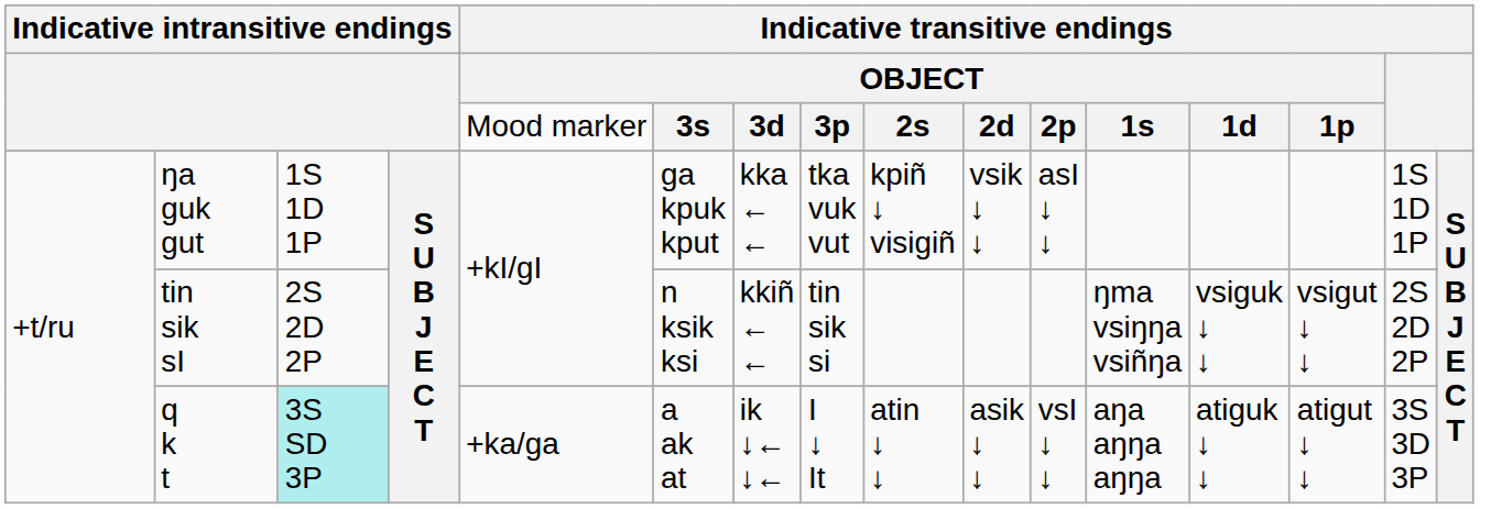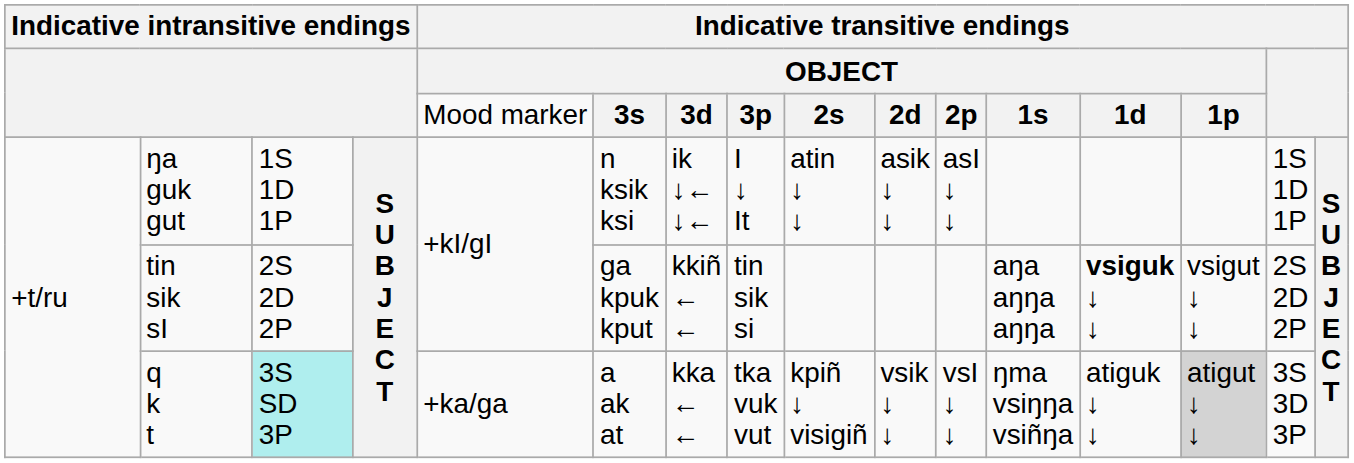 <table class="wikitable">
 <tr>
 <th colspan="4">Indicative intransitive endings</th>
 <th colspan="12">Indicative transitive endings</th>
 </tr>
 <tr>
 <th colspan="4" rowspan="2"></th>
 <th colspan="10">OBJECT</th>
 <th colspan="2" rowspan="2"></th>
 </tr>
 <tr>
 <td>Mood marker</td>
 <th>3s</th>
 <th>3d</th>
 <th>3p</th>
 <th>2s</th>
 <th>2d</th>
 <th>2p</th>
 <th>1s</th>
 <th>1d</th>
 <th>1p</th>
 </tr>
 <tr>
 <td rowspan="3">+t/ru</td>
 <td>ŋa<br>guk<br>gut</td>
 <td>1S<br>1D<br>1P</td>
 <th rowspan="3">S<br>U<br>B<br>J<br>E<br>C<br>T</th>
 <td rowspan="2">+kI/gI</td>
-<td>ga<br>kpuk<br>kput</td>
-<td>kka<br>←<br>←</td>
-<td>tka<br>vuk<br>vut</td>
-<td>kpiñ<br>↓<br>visigiñ</td>
-<td>vsik<br>↓<br>↓</td>
+<td>n<br>ksik<br>ksi</td>
+<td>ik<br>↓←<br>↓←</td>
+<td>I<br>↓<br>It</td>
+<td>atin<br>↓<br>↓</td>
+<td>asik<br>↓<br>↓</td>
 <td>asI<br>↓<br>↓</td>
 <td></td>
 <td></td>
 <td></td>
 <td>1S<br>1D<br>1P</td>
 <th rowspan="3">S<br>U<br>B<br>J<br>E<br>C<br>T</th>
 </tr>
 <tr>
 <td>tin<br>sik<br>sI</td>
 <td>2S<br>2D<br>2P</td>
-<td>n<br>ksik<br>ksi</td>
+<td>ga<br>kpuk<br>kput</td>
 <td>kkiñ<br>←<br>←</td>
 <td>tin<br>sik<br>si</td>
 <td></td>
 <td></td>
 <td></td>
-<td>ŋma<br>vsiŋŋa<br>vsiñŋa</td>
-<td>vsiguk<br>↓<br>↓</td>
+<td>aŋa<br>aŋŋa<br>aŋŋa</td>
+<td><strong>vsiguk<br>↓<br>↓</strong></td>
 <td>vsigut<br>↓<br>↓</td>
 <td>2S<br>2D<br>2P</td>
 </tr>
 <tr>
 <td>q<br>k<br>t</td>
 <td style="background: paleturquoise;">3S<br>SD<br>3P</td>
 <td>+ka/ga</td>
 <td>a<br>ak<br>at</td>
-<td>ik<br>↓←<br>↓←</td>
-<td>I<br>↓<br>It</td>
-<td>atin<br>↓<br>↓</td>
-<td>asik<br>↓<br>↓</td>
+<td>kka<br>←<br>←</td>
+<td>tka<br>vuk<br>vut</td>
+<td>kpiñ<br>↓<br>visigiñ</td>
+<td>vsik<br>↓<br>↓</td>
 <td>vsI<br>↓<br>↓</td>
-<td>aŋa<br>aŋŋa<br>aŋŋa</td>
+<td>ŋma<br>vsiŋŋa<br>vsiñŋa</td>
 <td>atiguk<br>↓<br>↓</td>
-<td>atigut<br>↓<br>↓</td>
+<td style="background: lightgrey;">atigut<br>↓<br>↓</td>
 <td>3S<br>3D<br>3P</td>
 </tr>
 </table>
